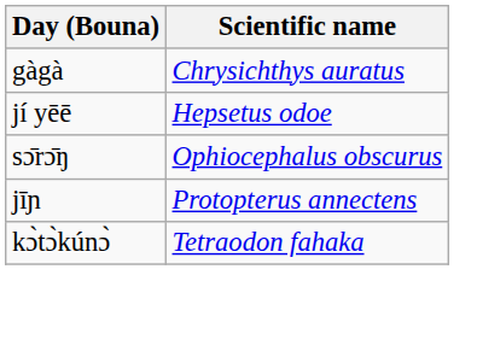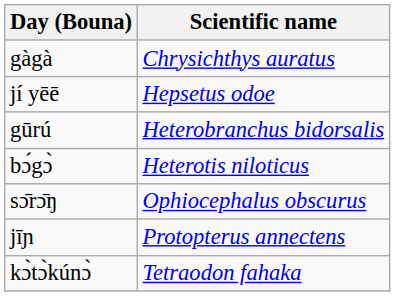 <table class="wikitable">
 <tr>
 <th>Day (Bouna)</th>
 <th>Scientific name</th>
 </tr>
 <tr>
 <td>gàgà</td>
 <td><em><a href='#'>Chrysichthys auratus</a></em></td>
 </tr>
 <tr>
 <td>jí yēē</td>
 <td><em><a href='#'>Hepsetus odoe</a></em></td>
 </tr>
 <tr>
+<td>gūrú</td>
+<td><em><a href='#'>Heterobranchus bidorsalis</a></em></td>
+</tr>
+<tr>
+<td>bɔ́gɔ̀</td>
+<td><em><a href='#'>Heterotis niloticus</a></em></td>
+</tr>
+<tr>
 <td>sɔ̄rɔ̄ŋ</td>
 <td><em><a href='#'>Ophiocephalus obscurus</a></em></td>
 </tr>
 <tr>
 <td>jīɲ</td>
 <td><em><a href='#'>Protopterus annectens</a></em></td>
 </tr>
 <tr>
 <td>kɔ̀tɔ̀kúnɔ̀</td>
 <td><em><a href='#'>Tetraodon fahaka</a></em></td>
 </tr>
 </table>
